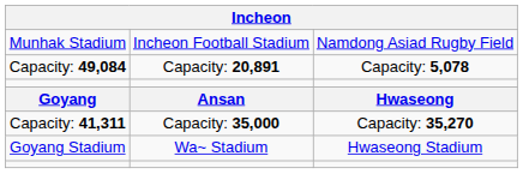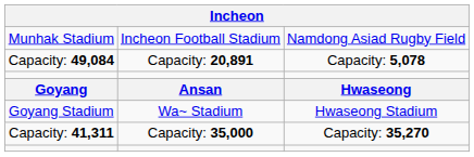 <table class="wikitable" style="text-align:center;margin:1em auto;">
 <tr>
 <th colspan=3><a href='#'>Incheon</a></th>
 </tr>
 <tr>
 <td><a href='#'>Munhak Stadium</a></td>
 <td><a href='#'>Incheon Football Stadium</a></td>
 <td><a href='#'>Namdong Asiad Rugby Field</a></td>
 </tr>
 <tr>
 <td>Capacity: <strong>49,084</strong></td>
 <td>Capacity: <strong>20,891</strong></td>
 <td>Capacity: <strong>5,078</strong></td>
 </tr>
 <tr>
 <td></td>
 <td></td>
 <td></td>
 </tr>
 <tr>
 <th><a href='#'>Goyang</a></th>
 <th><a href='#'>Ansan</a></th>
 <th><a href='#'>Hwaseong</a></th>
 </tr>
 <tr>
+<td><a href='#'>Goyang Stadium</a></td>
+<td><a href='#'>Wa~ Stadium</a></td>
+<td><a href='#'>Hwaseong Stadium</a></td>
+</tr>
+<tr>
 <td>Capacity: <strong>41,311</strong></td>
 <td>Capacity: <strong>35,000</strong></td>
 <td>Capacity: <strong>35,270</strong></td>
-</tr>
-<tr>
-<td><a href='#'>Goyang Stadium</a></td>
-<td><a href='#'>Wa~ Stadium</a></td>
-<td><a href='#'>Hwaseong Stadium</a></td>
 </tr>
 <tr>
 <td></td>
 <td></td>
 <td></td>
 </tr>
 </table>
